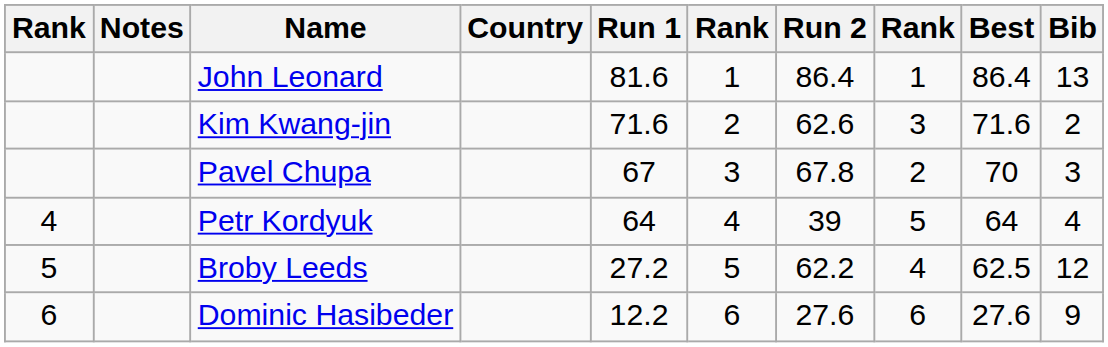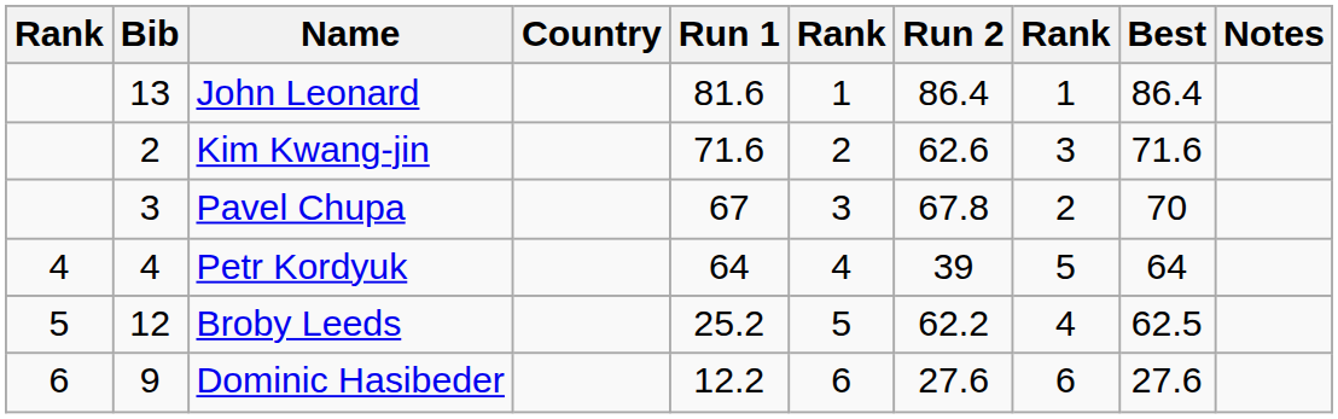 <table class="wikitable sortable" style="text-align:center">
 <tr>
 <th>Rank</th>
-<th>Notes</th>
+<th>Bib</th>
 <th>Name</th>
 <th>Country</th>
 <th>Run 1</th>
 <th>Rank</th>
 <th>Run 2</th>
 <th>Rank</th>
 <th>Best</th>
-<th>Bib</th>
+<th>Notes</th>
 </tr>
 <tr>
 <td></td>
-<td></td>
+<td>13</td>
 <td align=left><a href='#'>John Leonard</a></td>
 <td align=left></td>
 <td>81.6</td>
 <td>1</td>
 <td>86.4</td>
 <td>1</td>
 <td>86.4</td>
-<td>13</td>
+<td></td>
 </tr>
 <tr>
 <td></td>
-<td></td>
+<td>2</td>
 <td align=left><a href='#'>Kim Kwang-jin</a></td>
 <td align=left></td>
 <td>71.6</td>
 <td>2</td>
 <td>62.6</td>
 <td>3</td>
 <td>71.6</td>
-<td>2</td>
+<td></td>
 </tr>
 <tr>
 <td></td>
-<td></td>
+<td>3</td>
 <td align=left><a href='#'>Pavel Chupa</a></td>
 <td align=left></td>
 <td>67</td>
 <td>3</td>
 <td>67.8</td>
 <td>2</td>
 <td>70</td>
-<td>3</td>
+<td></td>
 </tr>
 <tr>
 <td>4</td>
-<td></td>
+<td>4</td>
 <td align=left><a href='#'>Petr Kordyuk</a></td>
 <td align=left></td>
 <td>64</td>
 <td>4</td>
 <td>39</td>
 <td>5</td>
 <td>64</td>
-<td>4</td>
+<td></td>
 </tr>
 <tr>
 <td>5</td>
-<td></td>
+<td>12</td>
 <td align=left><a href='#'>Broby Leeds</a></td>
 <td align=left></td>
-<td>27.2</td>
+<td>25.2</td>
 <td>5</td>
 <td>62.2</td>
 <td>4</td>
 <td>62.5</td>
-<td>12</td>
+<td></td>
 </tr>
 <tr>
 <td>6</td>
-<td></td>
+<td>9</td>
 <td align=left><a href='#'>Dominic Hasibeder</a></td>
 <td align=left></td>
 <td>12.2</td>
 <td>6</td>
 <td>27.6</td>
 <td>6</td>
 <td>27.6</td>
-<td>9</td>
+<td></td>
 </tr>
 </table>
